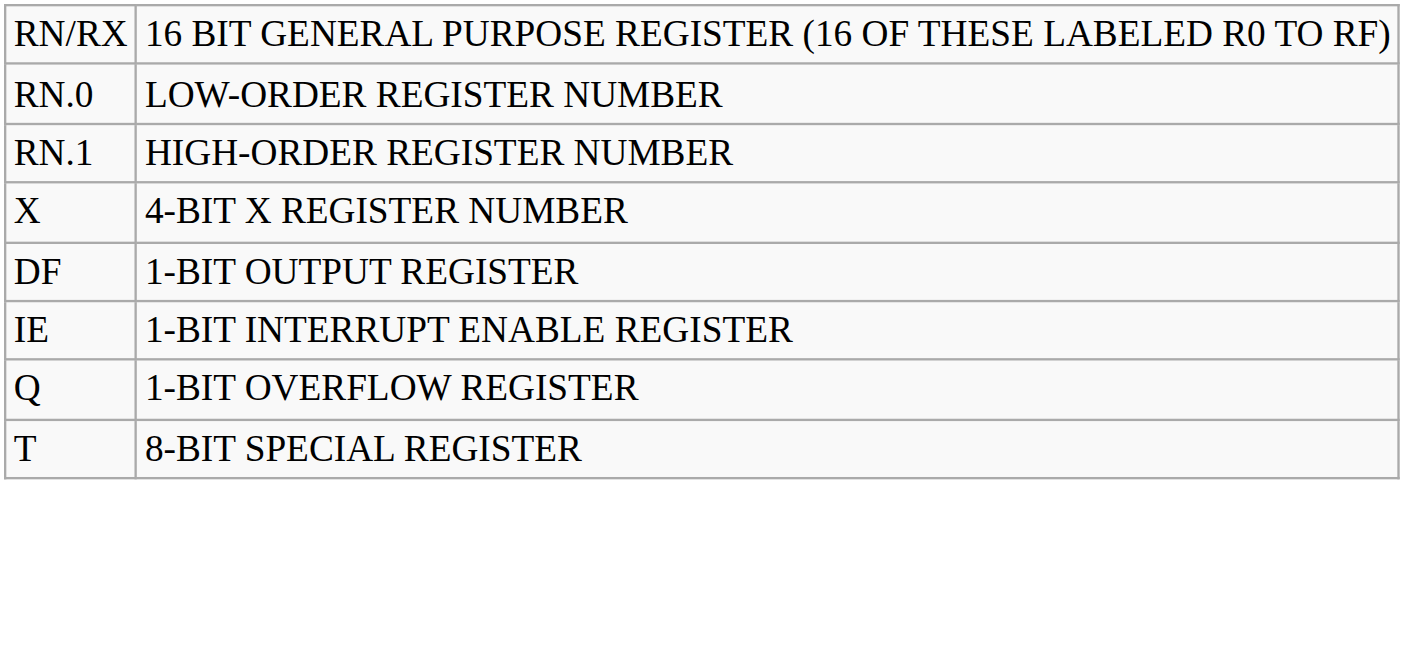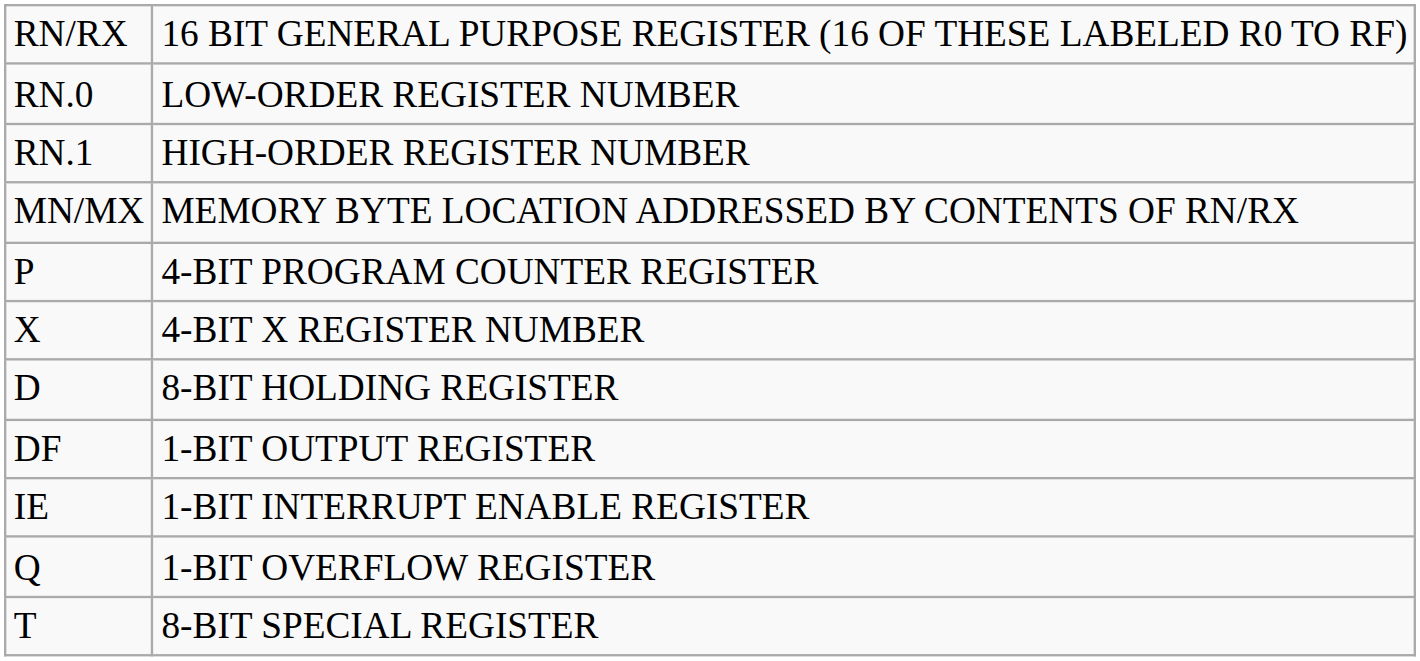 <table class="wikitable">
 <tr>
 <td>RN/RX</td>
 <td>16 BIT GENERAL PURPOSE REGISTER (16 OF THESE LABELED R0 TO RF)</td>
 </tr>
 <tr>
 <td>RN.0</td>
 <td>LOW-ORDER REGISTER NUMBER</td>
 </tr>
 <tr>
 <td>RN.1</td>
 <td>HIGH-ORDER REGISTER NUMBER</td>
 </tr>
 <tr>
+<td>MN/MX</td>
+<td>MEMORY BYTE LOCATION ADDRESSED BY CONTENTS OF RN/RX</td>
+</tr>
+<tr>
+<td>P</td>
+<td>4-BIT PROGRAM COUNTER REGISTER</td>
+</tr>
+<tr>
 <td>X</td>
 <td>4-BIT X REGISTER NUMBER</td>
+</tr>
+<tr>
+<td>D</td>
+<td>8-BIT HOLDING REGISTER</td>
 </tr>
 <tr>
 <td>DF</td>
 <td>1-BIT OUTPUT REGISTER</td>
 </tr>
 <tr>
 <td>IE</td>
 <td>1-BIT INTERRUPT ENABLE REGISTER</td>
 </tr>
 <tr>
 <td>Q</td>
 <td>1-BIT OVERFLOW REGISTER</td>
 </tr>
 <tr>
 <td>T</td>
 <td>8-BIT SPECIAL REGISTER</td>
 </tr>
 </table>
